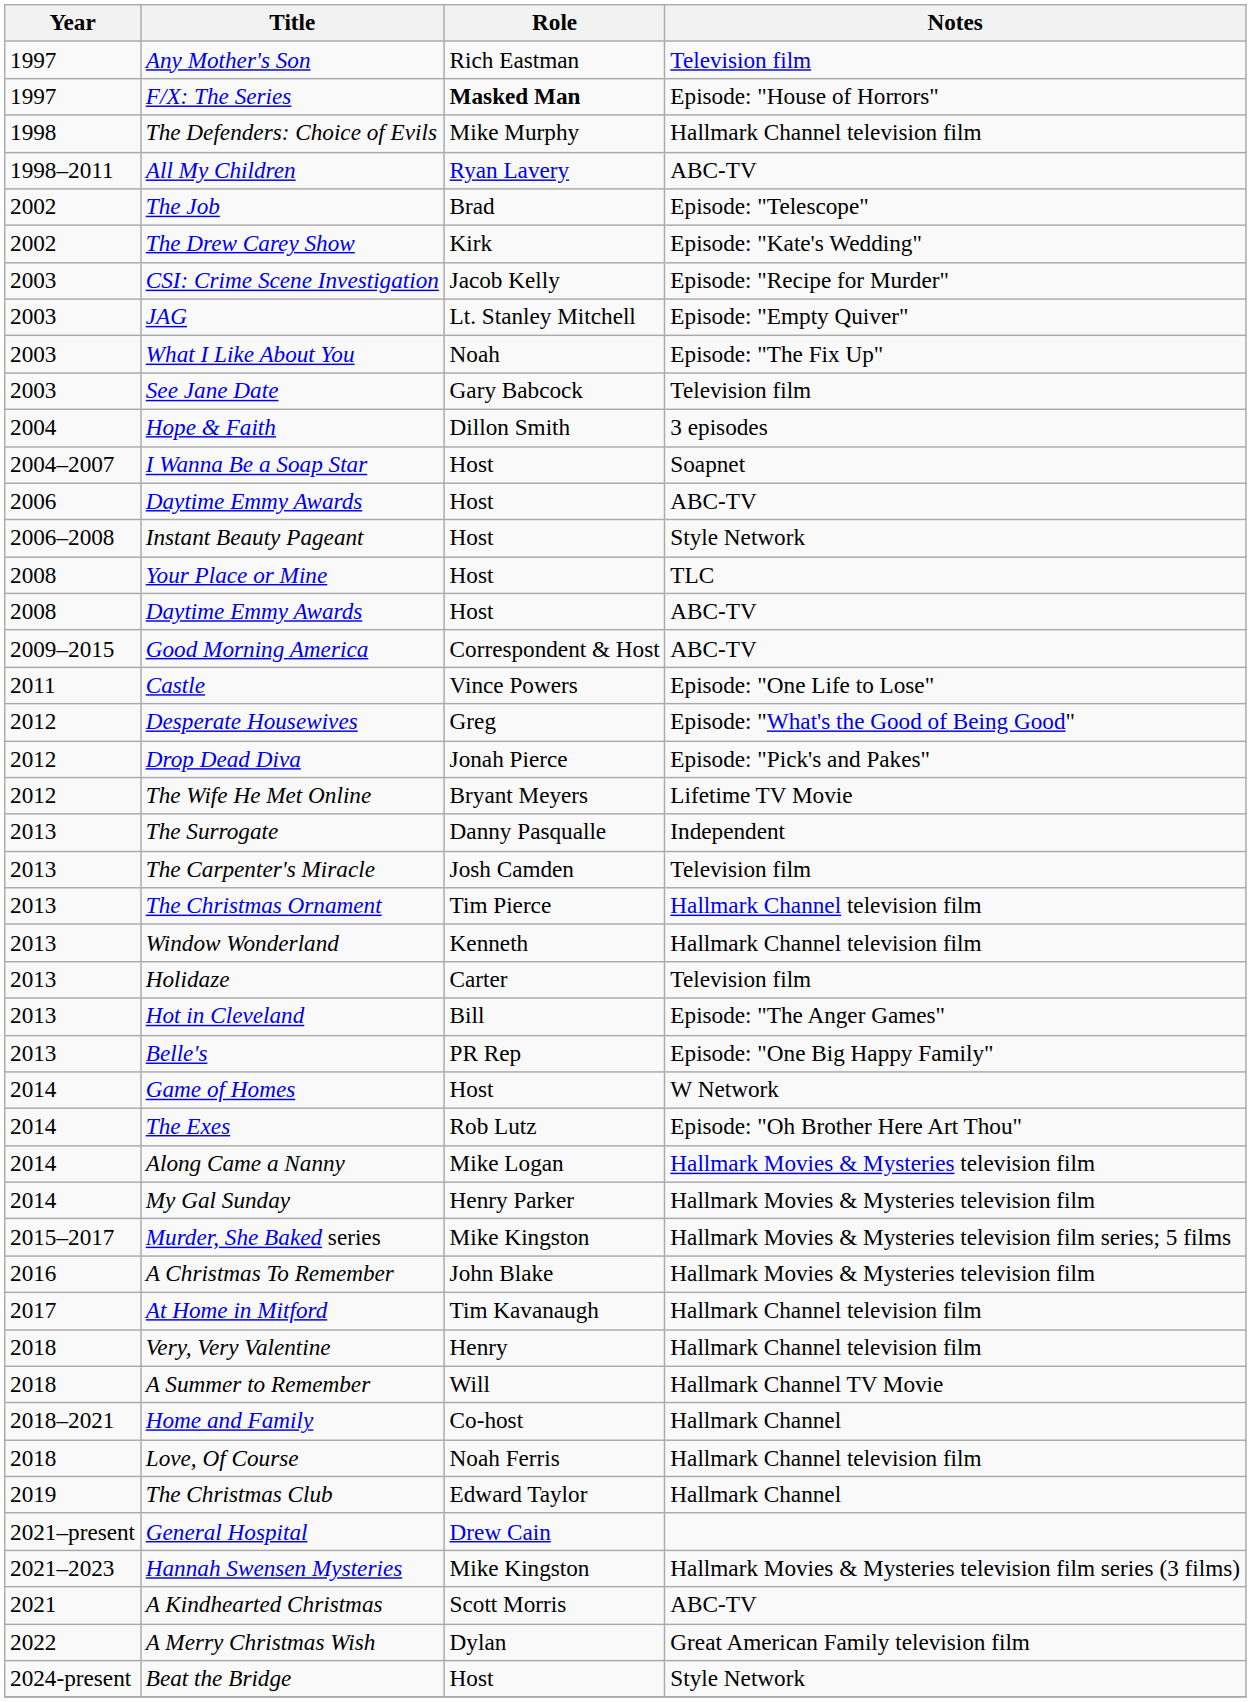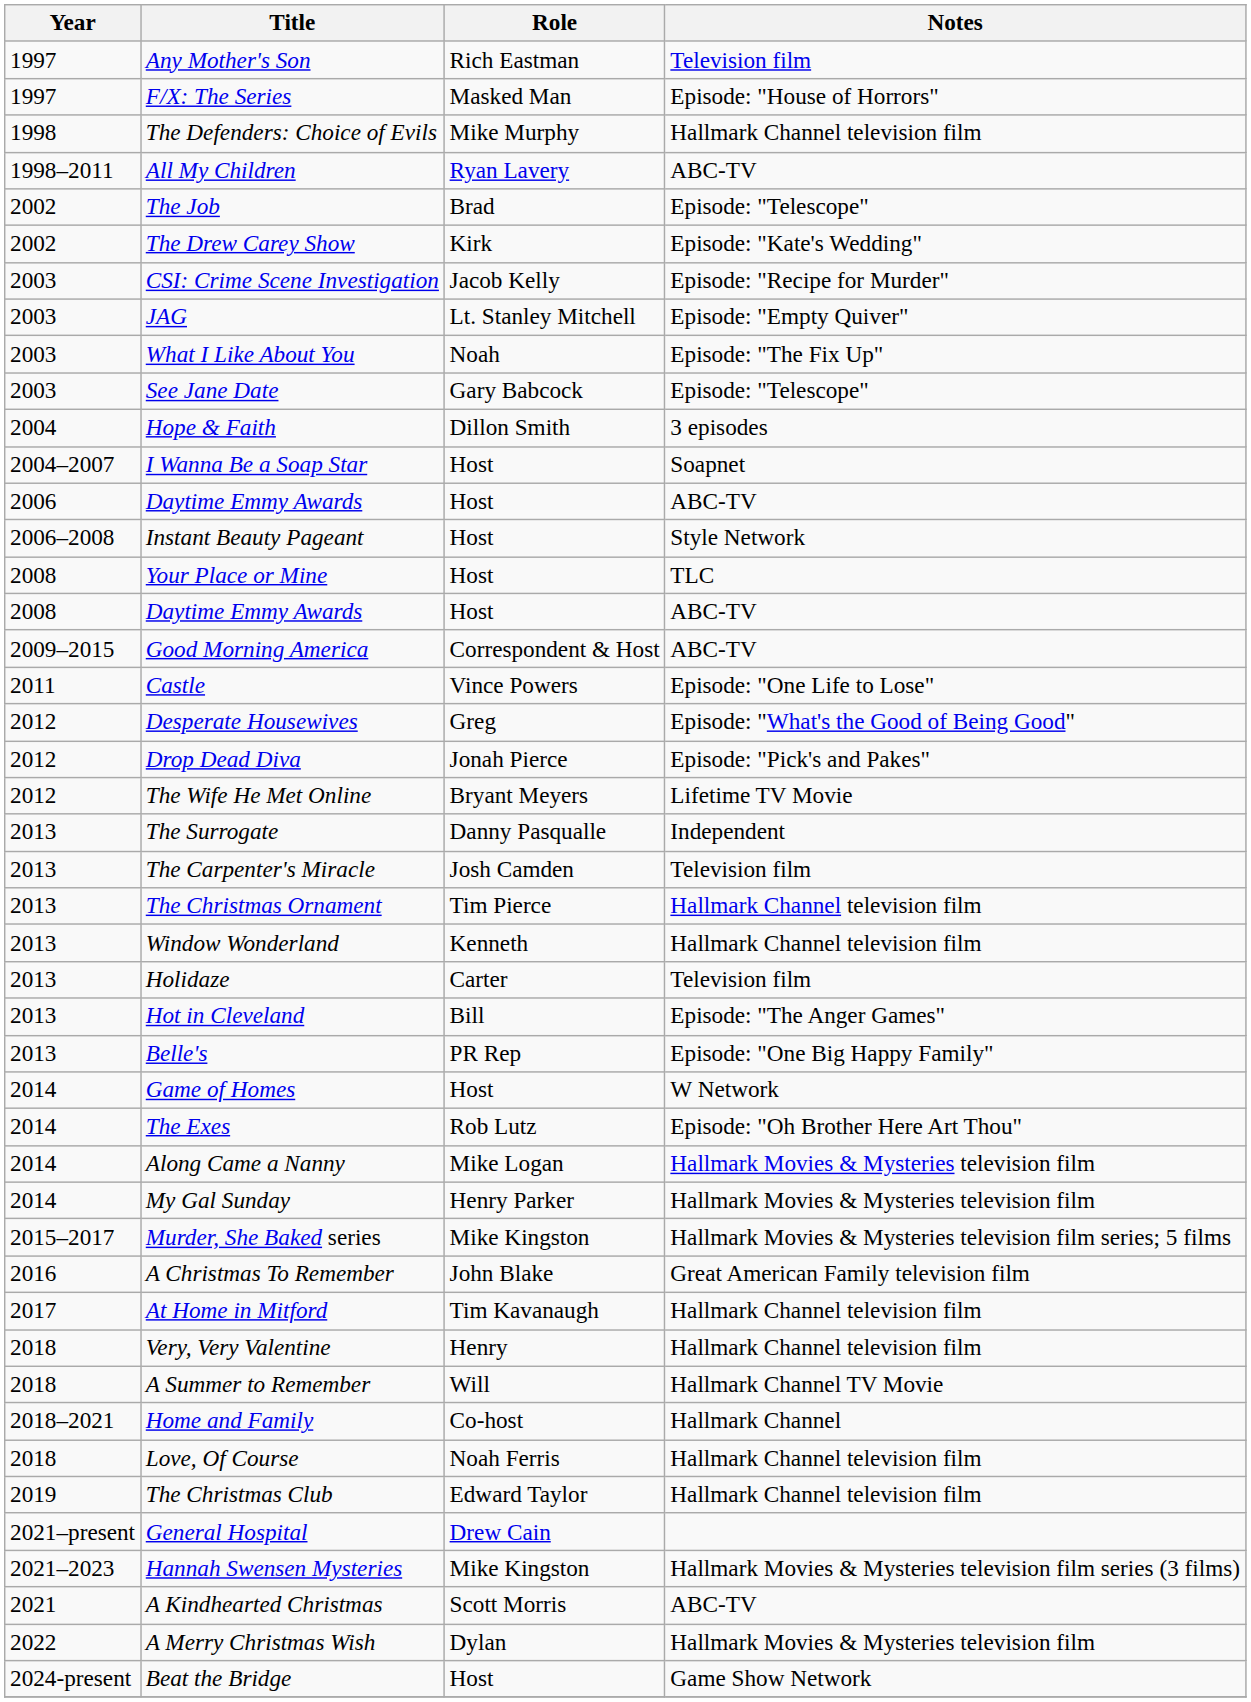 <table class="wikitable sortable">
 <tr>
 <th>Year</th>
 <th>Title</th>
 <th>Role</th>
 <th class="unsortable">Notes</th>
 </tr>
 <tr>
 <td>1997</td>
 <td><em><a href='#'>Any Mother's Son</a></em></td>
 <td>Rich Eastman</td>
 <td><a href='#'>Television film</a></td>
 </tr>
 <tr>
 <td>1997</td>
 <td><em><a href='#'>F/X: The Series</a></em></td>
-<td><strong>Masked Man</strong></td>
+<td>Masked Man</td>
 <td>Episode: "House of Horrors"</td>
 </tr>
 <tr>
 <td>1998</td>
 <td data-sort-value="Defenders: Choice of Evils, The"><em>The Defenders: Choice of Evils</em></td>
 <td>Mike Murphy</td>
 <td>Hallmark Channel television film</td>
 </tr>
 <tr>
 <td>1998–2011</td>
 <td><em><a href='#'>All My Children</a></em></td>
 <td><a href='#'>Ryan Lavery</a></td>
 <td>ABC-TV</td>
 </tr>
 <tr>
 <td>2002</td>
 <td data-sort-value="Job, The"><em><a href='#'>The Job</a></em></td>
 <td>Brad</td>
 <td>Episode: "Telescope"</td>
 </tr>
 <tr>
 <td>2002</td>
 <td data-sort-value="Drew Carey Show, The"><em><a href='#'>The Drew Carey Show</a></em></td>
 <td>Kirk</td>
 <td>Episode: "Kate's Wedding"</td>
 </tr>
 <tr>
 <td>2003</td>
 <td><em><a href='#'>CSI: Crime Scene Investigation</a></em></td>
 <td>Jacob Kelly</td>
 <td>Episode: "Recipe for Murder"</td>
 </tr>
 <tr>
 <td>2003</td>
 <td><em><a href='#'>JAG</a></em></td>
 <td>Lt. Stanley Mitchell</td>
 <td>Episode: "Empty Quiver"</td>
 </tr>
 <tr>
 <td>2003</td>
 <td><em><a href='#'>What I Like About You</a></em></td>
 <td>Noah</td>
 <td>Episode: "The Fix Up"</td>
 </tr>
 <tr>
 <td>2003</td>
 <td><em><a href='#'>See Jane Date</a></em></td>
 <td>Gary Babcock</td>
-<td>Television film</td>
+<td>Episode: "Telescope"</td>
 </tr>
 <tr>
 <td>2004</td>
 <td><em><a href='#'>Hope & Faith</a></em></td>
 <td>Dillon Smith</td>
 <td>3 episodes</td>
 </tr>
 <tr>
 <td>2004–2007</td>
 <td><em><a href='#'>I Wanna Be a Soap Star</a></em></td>
 <td>Host</td>
 <td>Soapnet</td>
 </tr>
 <tr>
 <td>2006</td>
 <td><em><a href='#'>Daytime Emmy Awards</a></em></td>
 <td>Host</td>
 <td>ABC-TV</td>
 </tr>
 <tr>
 <td>2006–2008</td>
 <td><em>Instant Beauty Pageant</em></td>
 <td>Host</td>
 <td>Style Network</td>
 </tr>
 <tr>
 <td>2008</td>
 <td><em><a href='#'>Your Place or Mine</a></em></td>
 <td>Host</td>
 <td>TLC</td>
 </tr>
 <tr>
 <td>2008</td>
 <td><em><a href='#'>Daytime Emmy Awards</a></em></td>
 <td>Host</td>
 <td>ABC-TV</td>
 </tr>
 <tr>
 <td>2009–2015</td>
 <td><em><a href='#'>Good Morning America</a></em></td>
 <td>Correspondent & Host</td>
 <td>ABC-TV</td>
 </tr>
 <tr>
 <td>2011</td>
 <td><em><a href='#'>Castle</a></em></td>
 <td>Vince Powers</td>
 <td>Episode: "One Life to Lose"</td>
 </tr>
 <tr>
 <td>2012</td>
 <td><em><a href='#'>Desperate Housewives</a></em></td>
 <td>Greg</td>
 <td>Episode: "<a href='#'>What's the Good of Being Good</a>"</td>
 </tr>
 <tr>
 <td>2012</td>
 <td><em><a href='#'>Drop Dead Diva</a></em></td>
 <td>Jonah Pierce</td>
 <td>Episode: "Pick's and Pakes"</td>
 </tr>
 <tr>
 <td>2012</td>
 <td data-sort-value="Wife He Met Online, The"><em>The Wife He Met Online</em></td>
 <td>Bryant Meyers</td>
 <td>Lifetime TV Movie</td>
 </tr>
 <tr>
 <td>2013</td>
 <td data-sort-value="Surrogate, The"><em>The Surrogate</em></td>
 <td>Danny Pasqualle</td>
 <td>Independent</td>
 </tr>
 <tr>
 <td>2013</td>
 <td data-sort-value="Carpenter's Miracle, The"><em>The Carpenter's Miracle</em></td>
 <td>Josh Camden</td>
 <td>Television film</td>
 </tr>
 <tr>
 <td>2013</td>
 <td data-sort-value="Christmas Ornament, The"><em><a href='#'>The Christmas Ornament</a></em></td>
 <td>Tim Pierce</td>
 <td><a href='#'>Hallmark Channel</a> television film</td>
 </tr>
 <tr>
 <td>2013</td>
 <td><em>Window Wonderland</em></td>
 <td>Kenneth</td>
 <td>Hallmark Channel television film</td>
 </tr>
 <tr>
 <td>2013</td>
 <td><em>Holidaze</em></td>
 <td>Carter</td>
 <td>Television film</td>
 </tr>
 <tr>
 <td>2013</td>
 <td><em><a href='#'>Hot in Cleveland</a></em></td>
 <td>Bill</td>
 <td>Episode: "The Anger Games"</td>
 </tr>
 <tr>
 <td>2013</td>
 <td><em><a href='#'>Belle's</a></em></td>
 <td>PR Rep</td>
 <td>Episode: "One Big Happy Family"</td>
 </tr>
 <tr>
 <td>2014</td>
 <td><em><a href='#'>Game of Homes</a></em></td>
 <td>Host</td>
 <td>W Network</td>
 </tr>
 <tr>
 <td>2014</td>
 <td data-sort-value="Exes, The"><em><a href='#'>The Exes</a></em></td>
 <td>Rob Lutz</td>
 <td>Episode: "Oh Brother Here Art Thou"</td>
 </tr>
 <tr>
 <td>2014</td>
 <td><em>Along Came a Nanny</em></td>
 <td>Mike Logan</td>
 <td><a href='#'>Hallmark Movies & Mysteries</a> television film</td>
 </tr>
 <tr>
 <td>2014</td>
 <td><em>My Gal Sunday</em></td>
 <td>Henry Parker</td>
 <td>Hallmark Movies & Mysteries television film</td>
 </tr>
 <tr>
 <td>2015–2017</td>
 <td><em><a href='#'>Murder, She Baked</a></em> series</td>
 <td>Mike Kingston</td>
 <td>Hallmark Movies & Mysteries television film series; 5 films</td>
 </tr>
 <tr>
 <td>2016</td>
 <td data-sort-value="Christmas To Remember, A"><em>A Christmas To Remember</em></td>
 <td>John Blake</td>
-<td>Hallmark Movies & Mysteries television film</td>
+<td>Great American Family television film</td>
 </tr>
 <tr>
 <td>2017</td>
 <td><em><a href='#'>At Home in Mitford</a></em></td>
 <td>Tim Kavanaugh</td>
 <td>Hallmark Channel television film</td>
 </tr>
 <tr>
 <td>2018</td>
 <td><em>Very, Very Valentine</em></td>
 <td>Henry</td>
 <td>Hallmark Channel television film</td>
 </tr>
 <tr>
 <td>2018</td>
 <td data-sort-value="Summer to Remember, A"><em>A Summer to Remember</em></td>
 <td>Will</td>
 <td>Hallmark Channel TV Movie</td>
 </tr>
 <tr>
 <td>2018–2021</td>
 <td><em><a href='#'>Home and Family</a></em></td>
 <td>Co-host</td>
 <td>Hallmark Channel</td>
 </tr>
 <tr>
 <td>2018</td>
 <td><em>Love, Of Course</em></td>
 <td>Noah Ferris</td>
 <td>Hallmark Channel television film</td>
 </tr>
 <tr>
 <td>2019</td>
 <td data-sort-value="Christmas Club, The"><em>The Christmas Club</em></td>
 <td>Edward Taylor</td>
-<td>Hallmark Channel</td>
+<td>Hallmark Channel television film</td>
 </tr>
 <tr>
 <td>2021–present</td>
 <td><em><a href='#'>General Hospital</a></em></td>
 <td><a href='#'>Drew Cain</a></td>
 <td></td>
 </tr>
 <tr>
 <td>2021–2023</td>
 <td><em><a href='#'>Hannah Swensen Mysteries</a></em></td>
 <td>Mike Kingston</td>
 <td>Hallmark Movies & Mysteries television film series (3 films)</td>
 </tr>
 <tr>
 <td>2021</td>
 <td data-sort-value="Kindhearted Christmas, A"><em> A Kindhearted Christmas</em></td>
 <td>Scott Morris</td>
 <td>ABC-TV</td>
 </tr>
 <tr>
 <td>2022</td>
 <td data-sort-value="Merry Christmas Wish, A"><em>A Merry Christmas Wish</em></td>
 <td>Dylan</td>
-<td>Great American Family television film</td>
+<td>Hallmark Movies & Mysteries television film</td>
 </tr>
 <tr>
 <td>2024-present</td>
 <td data-sort-value="Beat the Bridge"><em>Beat the Bridge</em></td>
 <td>Host</td>
-<td>Style Network</td>
+<td>Game Show Network</td>
 </tr>
 <tr>
 </tr>
 </table>
